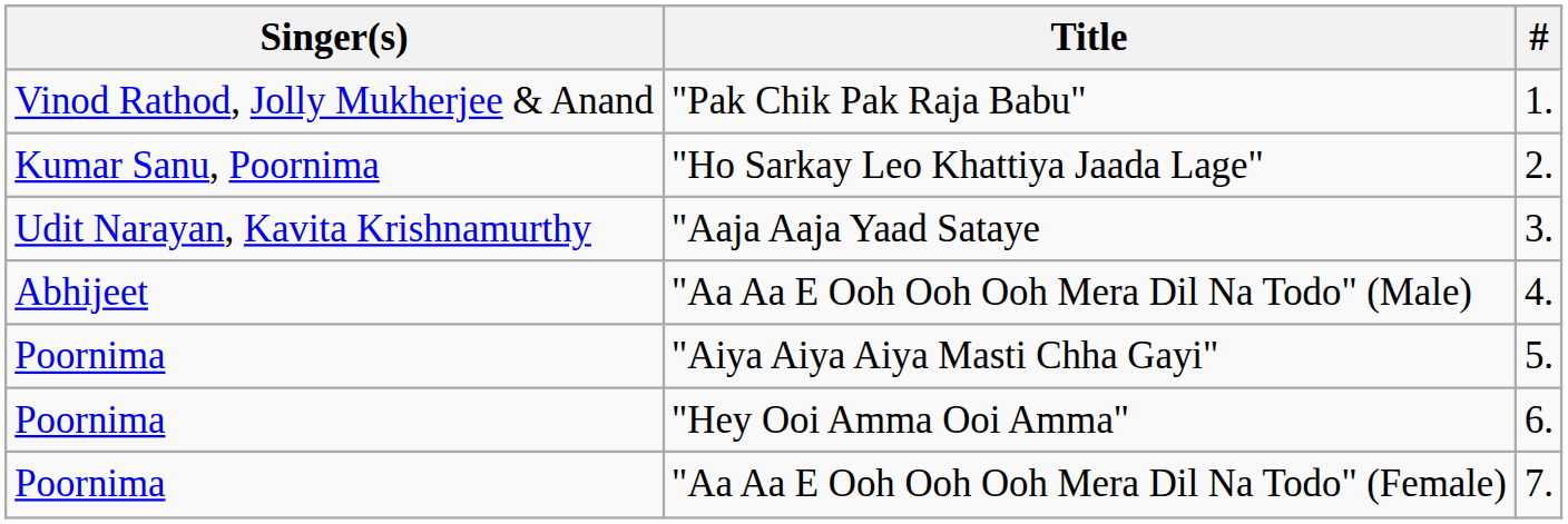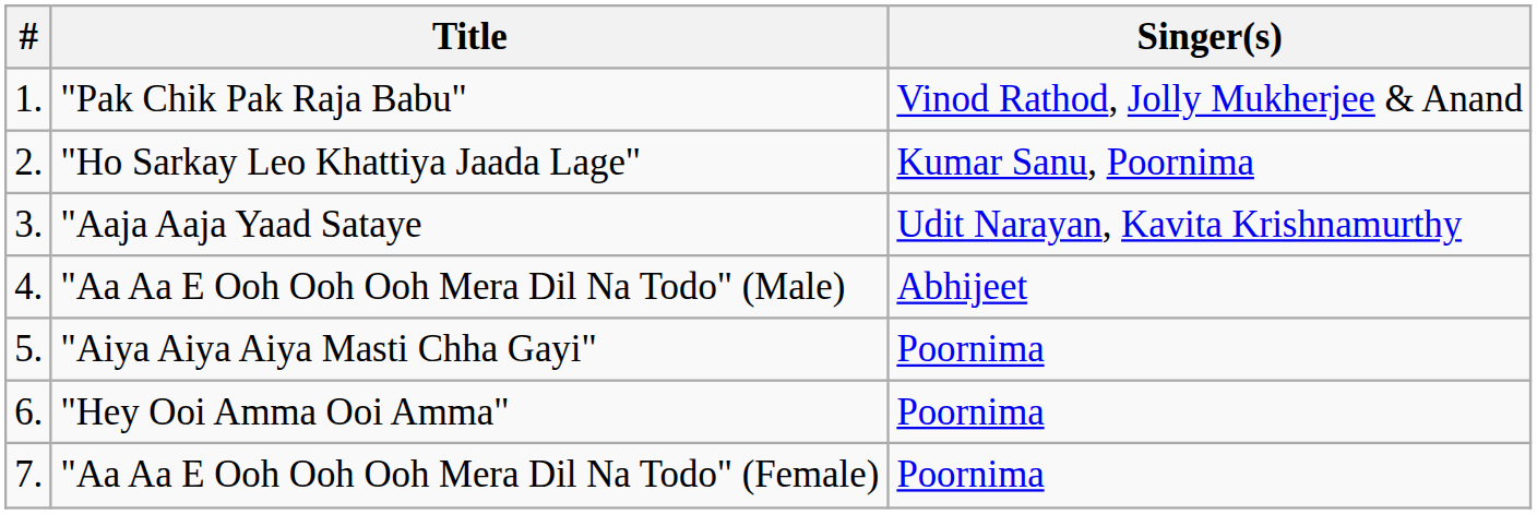 <table class="wikitable sortable" style="font-size:95%;">
 <tr>
+<th>#</th>
+<th>Title</th>
 <th>Singer(s)</th>
-<th>Title</th>
-<th>#</th>
 </tr>
 <tr>
+<td>1.</td>
+<td>"Pak Chik Pak Raja Babu"</td>
 <td><a href='#'>Vinod Rathod</a>, <a href='#'>Jolly Mukherjee</a> & Anand</td>
-<td>"Pak Chik Pak Raja Babu"</td>
-<td>1.</td>
 </tr>
 <tr>
+<td>2.</td>
+<td>"Ho Sarkay Leo Khattiya Jaada Lage"</td>
 <td><a href='#'>Kumar Sanu</a>, <a href='#'>Poornima</a></td>
-<td>"Ho Sarkay Leo Khattiya Jaada Lage"</td>
-<td>2.</td>
 </tr>
 <tr>
+<td>3.</td>
+<td>"Aaja Aaja Yaad Sataye</td>
 <td><a href='#'>Udit Narayan</a>, <a href='#'>Kavita Krishnamurthy</a></td>
-<td>"Aaja Aaja Yaad Sataye</td>
-<td>3.</td>
 </tr>
 <tr>
+<td>4.</td>
+<td>"Aa Aa E Ooh Ooh Ooh Mera Dil Na Todo" (Male)</td>
 <td><a href='#'>Abhijeet</a></td>
-<td>"Aa Aa E Ooh Ooh Ooh Mera Dil Na Todo" (Male)</td>
-<td>4.</td>
 </tr>
 <tr>
+<td>5.</td>
+<td>"Aiya Aiya Aiya Masti Chha Gayi"</td>
 <td><a href='#'>Poornima</a></td>
-<td>"Aiya Aiya Aiya Masti Chha Gayi"</td>
-<td>5.</td>
 </tr>
 <tr>
+<td>6.</td>
+<td>"Hey Ooi Amma Ooi Amma"</td>
 <td><a href='#'>Poornima</a></td>
-<td>"Hey Ooi Amma Ooi Amma"</td>
-<td>6.</td>
 </tr>
 <tr>
+<td>7.</td>
+<td>"Aa Aa E Ooh Ooh Ooh Mera Dil Na Todo" (Female)</td>
 <td><a href='#'>Poornima</a></td>
-<td>"Aa Aa E Ooh Ooh Ooh Mera Dil Na Todo" (Female)</td>
-<td>7.</td>
 </tr>
 </table>
